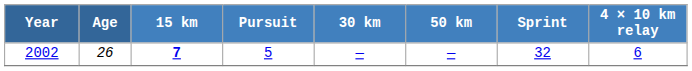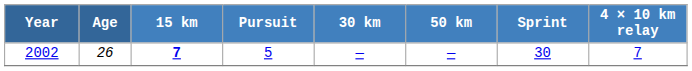 <table class="wikitable" style="font-size:95%; text-align:center; border:grey solid 1px; border-collapse:collapse; background:#ffffff;">
 <tr>
 <th style="background-color:#369; color:white; width:60px;"> Year </th>
 <th style="background-color:#369; color:white; width:40px;"> Age </th>
 <th style="background-color:#4180be; color:white; width:75px;"> 15 km </th>
 <th style="background-color:#4180be; color:white; width:75px;"> Pursuit </th>
 <th style="background-color:#4180be; color:white; width:75px;"> 30 km </th>
 <th style="background-color:#4180be; color:white; width:75px;"> 50 km </th>
 <th style="background-color:#4180be; color:white; width:75px;"> Sprint </th>
 <th style="background-color:#4180be; color:white; width:75px;"> 4 × 10 km <br> relay </th>
 </tr>
 <tr>
 <td><a href='#'>2002</a></td>
 <td><em>26</em></td>
 <td><strong><a href='#'>7</a></strong></td>
 <td><a href='#'>5</a></td>
 <td><a href='#'>—</a></td>
 <td><a href='#'>—</a></td>
-<td><a href='#'>32</a></td>
-<td><a href='#'>6</a></td>
+<td><a href='#'>30</a></td>
+<td><a href='#'>7</a></td>
 </tr>
 <tr>
 </tr>
 </table>
